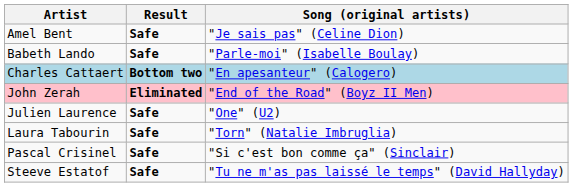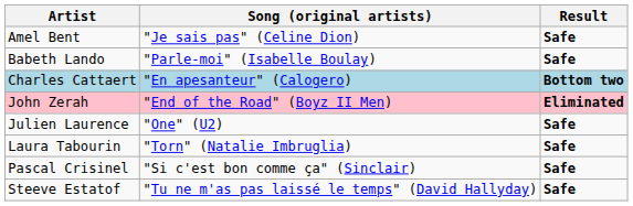 <table class=wikitable>
 <tr>
 <th>Artist</th>
+<th>Song (original artists)</th>
 <th>Result</th>
-<th>Song (original artists)</th>
 </tr>
 <tr>
 <td>Amel Bent</td>
+<td>"<a href='#'>Je sais pas</a>" (<a href='#'>Celine Dion</a>)</td>
 <td><strong>Safe</strong></td>
-<td>"<a href='#'>Je sais pas</a>" (<a href='#'>Celine Dion</a>)</td>
 </tr>
 <tr>
 <td>Babeth Lando</td>
+<td>"<a href='#'>Parle-moi</a>" (<a href='#'>Isabelle Boulay</a>)</td>
 <td><strong>Safe</strong></td>
-<td>"<a href='#'>Parle-moi</a>" (<a href='#'>Isabelle Boulay</a>)</td>
 </tr>
 <tr style="background:lightblue;">
 <td>Charles Cattaert</td>
+<td>"<a href='#'>En apesanteur</a>" (<a href='#'>Calogero</a>)</td>
 <td><strong>Bottom two</strong></td>
-<td>"<a href='#'>En apesanteur</a>" (<a href='#'>Calogero</a>)</td>
 </tr>
 <tr style="background:pink;">
 <td>John Zerah</td>
+<td>"<a href='#'>End of the Road</a>" (<a href='#'>Boyz II Men</a>)</td>
 <td><strong>Eliminated</strong></td>
-<td>"<a href='#'>End of the Road</a>" (<a href='#'>Boyz II Men</a>)</td>
 </tr>
 <tr>
 <td>Julien Laurence</td>
+<td>"<a href='#'>One</a>" (<a href='#'>U2</a>)</td>
 <td><strong>Safe</strong></td>
-<td>"<a href='#'>One</a>" (<a href='#'>U2</a>)</td>
 </tr>
 <tr>
 <td>Laura Tabourin</td>
+<td>"<a href='#'>Torn</a>" (<a href='#'>Natalie Imbruglia</a>)</td>
 <td><strong>Safe</strong></td>
-<td>"<a href='#'>Torn</a>" (<a href='#'>Natalie Imbruglia</a>)</td>
 </tr>
 <tr>
 <td>Pascal Crisinel</td>
+<td>"Si c'est bon comme ça" (<a href='#'>Sinclair</a>)</td>
 <td><strong>Safe</strong></td>
-<td>"Si c'est bon comme ça" (<a href='#'>Sinclair</a>)</td>
 </tr>
 <tr>
 <td>Steeve Estatof</td>
+<td>"<a href='#'>Tu ne m'as pas laissé le temps</a>" (<a href='#'>David Hallyday</a>)</td>
 <td><strong>Safe</strong></td>
-<td>"<a href='#'>Tu ne m'as pas laissé le temps</a>" (<a href='#'>David Hallyday</a>)</td>
 </tr>
 </table>
